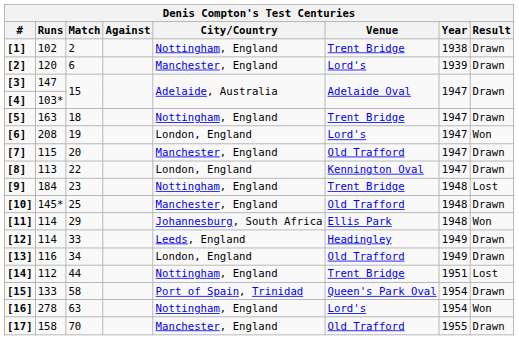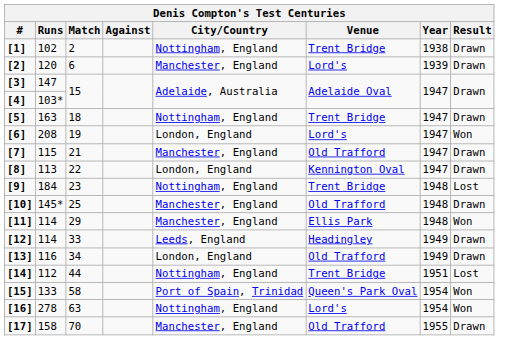 <table class="wikitable">
 <tr>
 <th colspan=8>Denis Compton's Test Centuries</th>
 </tr>
 <tr>
 <th>#</th>
 <th>Runs</th>
 <th>Match</th>
 <th>Against</th>
 <th>City/Country</th>
 <th>Venue</th>
 <th>Year</th>
 <th>Result</th>
 </tr>
 <tr>
 <td><strong>[1]</strong></td>
 <td>102</td>
 <td>2</td>
 <td></td>
 <td><a href='#'>Nottingham</a>, England</td>
 <td><a href='#'>Trent Bridge</a></td>
 <td>1938</td>
 <td>Drawn</td>
 </tr>
 <tr>
 <td><strong>[2]</strong></td>
 <td>120</td>
 <td>6</td>
 <td></td>
 <td><a href='#'>Manchester</a>, England</td>
 <td><a href='#'>Lord's</a></td>
 <td>1939</td>
 <td>Drawn</td>
 </tr>
 <tr>
 <td><strong>[3]</strong></td>
 <td>147</td>
 <td rowspan="2">15</td>
 <td rowspan="2"></td>
 <td rowspan="2"><a href='#'>Adelaide</a>, Australia</td>
 <td rowspan="2"><a href='#'>Adelaide Oval</a></td>
 <td rowspan="2">1947</td>
 <td rowspan="2">Drawn</td>
 </tr>
 <tr>
 <td><strong>[4]</strong></td>
 <td>103*</td>
 </tr>
 <tr>
 <td><strong>[5]</strong></td>
 <td>163</td>
 <td>18</td>
 <td></td>
 <td><a href='#'>Nottingham</a>, England</td>
 <td><a href='#'>Trent Bridge</a></td>
 <td>1947</td>
 <td>Drawn</td>
 </tr>
 <tr>
 <td><strong>[6]</strong></td>
 <td>208</td>
 <td>19</td>
 <td></td>
 <td>London, England</td>
 <td><a href='#'>Lord's</a></td>
 <td>1947</td>
 <td>Won</td>
 </tr>
 <tr>
 <td><strong>[7]</strong></td>
 <td>115</td>
-<td>20</td>
+<td>21</td>
 <td></td>
 <td><a href='#'>Manchester</a>, England</td>
 <td><a href='#'>Old Trafford</a></td>
 <td>1947</td>
 <td>Drawn</td>
 </tr>
 <tr>
 <td><strong>[8]</strong></td>
 <td>113</td>
 <td>22</td>
 <td></td>
 <td>London, England</td>
 <td><a href='#'>Kennington Oval</a></td>
 <td>1947</td>
 <td>Drawn</td>
 </tr>
 <tr>
 <td><strong>[9]</strong></td>
 <td>184</td>
 <td>23</td>
 <td></td>
 <td><a href='#'>Nottingham</a>, England</td>
 <td><a href='#'>Trent Bridge</a></td>
 <td>1948</td>
 <td>Lost</td>
 </tr>
 <tr>
 <td><strong>[10]</strong></td>
 <td>145*</td>
 <td>25</td>
 <td></td>
 <td><a href='#'>Manchester</a>, England</td>
 <td><a href='#'>Old Trafford</a></td>
 <td>1948</td>
 <td>Drawn</td>
 </tr>
 <tr>
 <td><strong>[11]</strong></td>
 <td>114</td>
 <td>29</td>
 <td></td>
-<td><a href='#'>Johannesburg</a>, South Africa</td>
+<td><a href='#'>Manchester</a>, England</td>
 <td><a href='#'>Ellis Park</a></td>
 <td>1948</td>
 <td>Won</td>
 </tr>
 <tr>
 <td><strong>[12]</strong></td>
 <td>114</td>
 <td>33</td>
 <td></td>
 <td><a href='#'>Leeds</a>, England</td>
 <td><a href='#'>Headingley</a></td>
 <td>1949</td>
 <td>Drawn</td>
 </tr>
 <tr>
 <td><strong>[13]</strong></td>
 <td>116</td>
 <td>34</td>
 <td></td>
 <td>London, England</td>
 <td><a href='#'>Old Trafford</a></td>
 <td>1949</td>
 <td>Drawn</td>
 </tr>
 <tr>
 <td><strong>[14]</strong></td>
 <td>112</td>
 <td>44</td>
 <td></td>
 <td><a href='#'>Nottingham</a>, England</td>
 <td><a href='#'>Trent Bridge</a></td>
 <td>1951</td>
 <td>Lost</td>
 </tr>
 <tr>
 <td><strong>[15]</strong></td>
 <td>133</td>
 <td>58</td>
 <td></td>
 <td><a href='#'>Port of Spain</a>, <a href='#'>Trinidad</a></td>
 <td><a href='#'>Queen's Park Oval</a></td>
 <td>1954</td>
-<td>Drawn</td>
+<td>Won</td>
 </tr>
 <tr>
 <td><strong>[16]</strong></td>
 <td>278</td>
 <td>63</td>
 <td></td>
 <td><a href='#'>Nottingham</a>, England</td>
 <td><a href='#'>Lord's</a></td>
 <td>1954</td>
 <td>Won</td>
 </tr>
 <tr>
 <td><strong>[17]</strong></td>
 <td>158</td>
 <td>70</td>
 <td></td>
 <td><a href='#'>Manchester</a>, England</td>
 <td><a href='#'>Old Trafford</a></td>
 <td>1955</td>
 <td>Drawn</td>
 </tr>
 </table>
